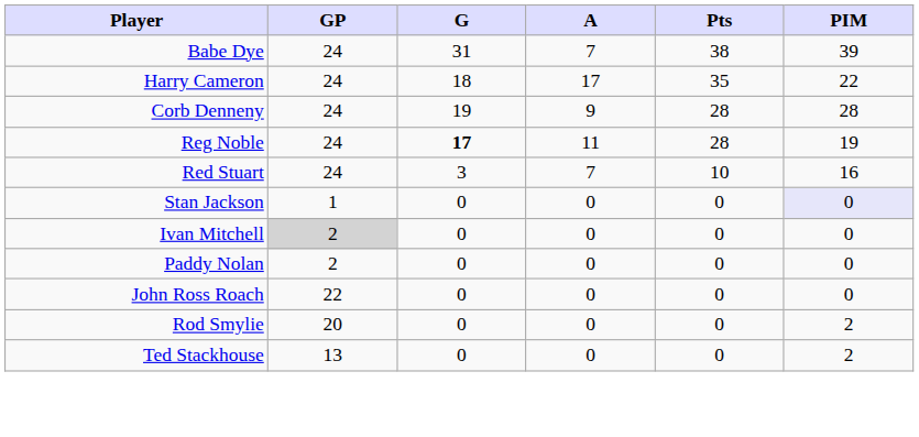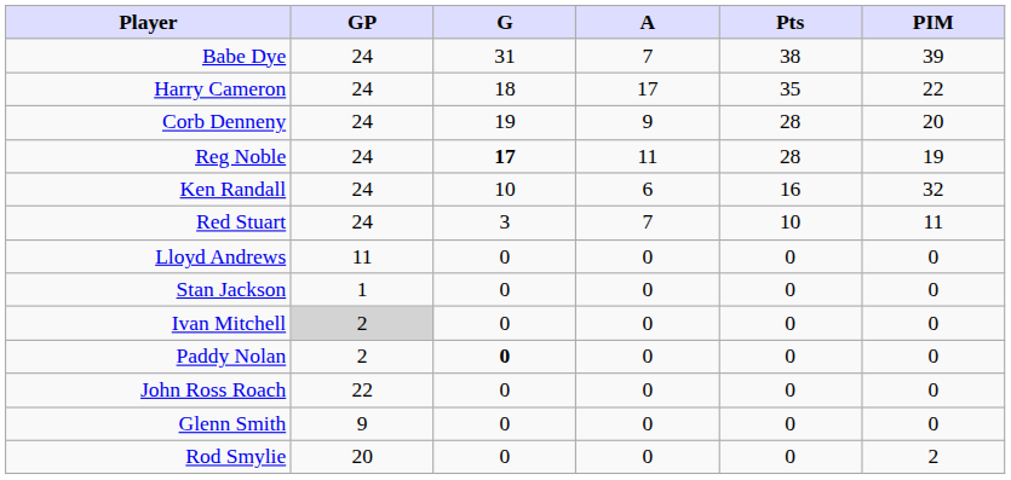 <table style="width:60%;" class="wikitable sortable">
 <tr style="text-align:center;">
 <th style="background:#ddf; width:10%;">Player</th>
 <th style="background:#ddf; width:5%;">GP</th>
 <th style="background:#ddf; width:5%;">G</th>
 <th style="background:#ddf; width:5%;">A</th>
 <th style="background:#ddf; width:5%;">Pts</th>
 <th style="background:#ddf; width:5%;">PIM</th>
 </tr>
 <tr style="text-align:center;">
 <td style="text-align:right;"><a href='#'>Babe Dye</a></td>
 <td>24</td>
 <td>31</td>
 <td>7</td>
 <td>38</td>
 <td>39</td>
 </tr>
 <tr style="text-align:center;">
 <td style="text-align:right;"><a href='#'>Harry Cameron</a></td>
 <td>24</td>
 <td>18</td>
 <td>17</td>
 <td>35</td>
 <td>22</td>
 </tr>
 <tr style="text-align:center;">
 <td style="text-align:right;"><a href='#'>Corb Denneny</a></td>
 <td>24</td>
 <td>19</td>
 <td>9</td>
 <td>28</td>
-<td>28</td>
+<td>20</td>
 </tr>
 <tr style="text-align:center;">
 <td style="text-align:right;"><a href='#'>Reg Noble</a></td>
 <td>24</td>
 <td><strong>17</strong></td>
 <td>11</td>
 <td>28</td>
 <td>19</td>
 </tr>
 <tr style="text-align:center;">
+<td style="text-align:right;"><a href='#'>Ken Randall</a></td>
+<td>24</td>
+<td>10</td>
+<td>6</td>
+<td>16</td>
+<td>32</td>
+</tr>
+<tr style="text-align:center;">
 <td style="text-align:right;"><a href='#'>Red Stuart</a></td>
 <td>24</td>
 <td>3</td>
 <td>7</td>
 <td>10</td>
-<td>16</td>
+<td>11</td>
+</tr>
+<tr style="text-align:center;">
+<td style="text-align:right;"><a href='#'>Lloyd Andrews</a></td>
+<td>11</td>
+<td>0</td>
+<td>0</td>
+<td>0</td>
+<td>0</td>
 </tr>
 <tr style="text-align:center;">
 <td style="text-align:right;"><a href='#'>Stan Jackson</a></td>
 <td>1</td>
 <td>0</td>
 <td>0</td>
 <td>0</td>
-<td style="background: lavender;">0</td>
+<td>0</td>
 </tr>
 <tr style="text-align:center;">
 <td style="text-align:right;"><a href='#'>Ivan Mitchell</a></td>
 <td style="background: lightgrey;">2</td>
 <td>0</td>
 <td>0</td>
 <td>0</td>
 <td>0</td>
 </tr>
 <tr style="text-align:center;">
 <td style="text-align:right;"><a href='#'>Paddy Nolan</a></td>
 <td>2</td>
-<td>0</td>
+<td><strong>0</strong></td>
 <td>0</td>
 <td>0</td>
 <td>0</td>
 </tr>
 <tr style="text-align:center;">
 <td style="text-align:right;"><a href='#'>John Ross Roach</a></td>
 <td>22</td>
 <td>0</td>
 <td>0</td>
 <td>0</td>
 <td>0</td>
 </tr>
 <tr style="text-align:center;">
+<td style="text-align:right;"><a href='#'>Glenn Smith</a></td>
+<td>9</td>
+<td>0</td>
+<td>0</td>
+<td>0</td>
+<td>0</td>
+</tr>
+<tr style="text-align:center;">
 <td style="text-align:right;"><a href='#'>Rod Smylie</a></td>
 <td>20</td>
 <td>0</td>
 <td>0</td>
 <td>0</td>
 <td>2</td>
 </tr>
-<tr style="text-align:center;">
-<td style="text-align:right;"><a href='#'>Ted Stackhouse</a></td>
-<td>13</td>
-<td>0</td>
-<td>0</td>
-<td>0</td>
-<td>2</td>
-</tr>
 </table>
